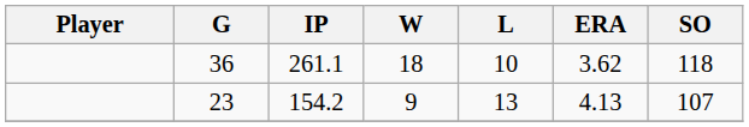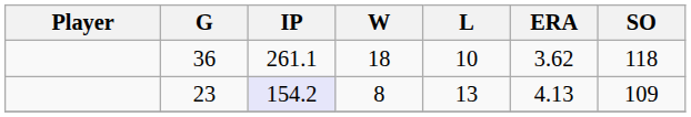 <table class="wikitable sortable">
 <tr>
 <th bgcolor="#DDDDFF" width="16%">Player</th>
 <th bgcolor="#DDDDFF" width="9%">G</th>
 <th bgcolor="#DDDDFF" width="9%">IP</th>
 <th bgcolor="#DDDDFF" width="9%">W</th>
 <th bgcolor="#DDDDFF" width="9%">L</th>
 <th bgcolor="#DDDDFF" width="9%">ERA</th>
 <th bgcolor="#DDDDFF" width="9%">SO</th>
 </tr>
 <tr align="center">
 <td></td>
 <td>36</td>
 <td>261.1</td>
 <td>18</td>
 <td>10</td>
 <td>3.62</td>
 <td>118</td>
 </tr>
 <tr align="center">
 <td></td>
 <td>23</td>
-<td>154.2</td>
-<td>9</td>
+<td style="background: lavender;">154.2</td>
+<td>8</td>
 <td>13</td>
 <td>4.13</td>
-<td>107</td>
+<td>109</td>
 </tr>
 <tr align="center">
 </tr>
 </table>
